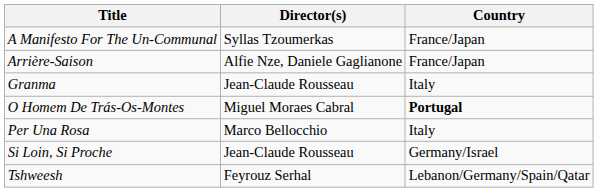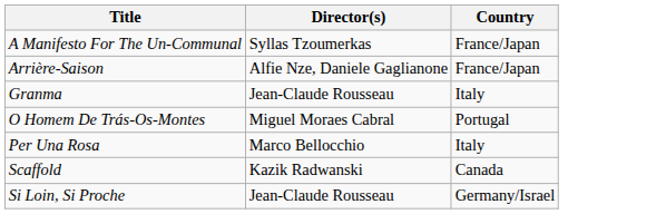 <table class="wikitable sortable">
 <tr>
 <th>Title</th>
 <th>Director(s)</th>
 <th>Country</th>
 </tr>
 <tr>
 <td><em>A Manifesto For The Un-Communal</em></td>
 <td>Syllas Tzoumerkas</td>
 <td>France/Japan</td>
 </tr>
 <tr>
 <td><em>Arrière-Saison</em></td>
 <td>Alfie Nze, Daniele Gaglianone</td>
 <td>France/Japan</td>
 </tr>
 <tr>
 <td><em>Granma</em></td>
 <td>Jean-Claude Rousseau</td>
 <td>Italy</td>
 </tr>
 <tr>
 <td><em>O Homem De Trás-Os-Montes</em></td>
 <td>Miguel Moraes Cabral</td>
-<td><strong>Portugal</strong></td>
+<td>Portugal</td>
 </tr>
 <tr>
 <td><em>Per Una Rosa</em></td>
 <td>Marco Bellocchio</td>
 <td>Italy</td>
 </tr>
 <tr>
+<td><em>Scaffold</em></td>
+<td>Kazik Radwanski</td>
+<td>Canada</td>
+</tr>
+<tr>
 <td><em>Si Loin, Si Proche</em></td>
 <td>Jean-Claude Rousseau</td>
 <td>Germany/Israel</td>
 </tr>
-<tr>
-<td><em>Tshweesh</em></td>
-<td>Feyrouz Serhal</td>
-<td>Lebanon/Germany/Spain/Qatar</td>
-</tr>
 </table>
